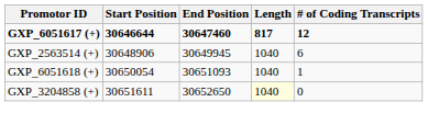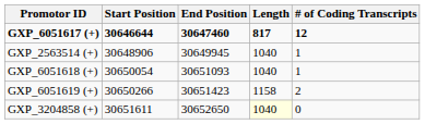 <table class="wikitable">
 <tr>
 <th>Promotor ID</th>
 <th>Start Position</th>
 <th>End Position</th>
 <th>Length</th>
 <th># of Coding  Transcripts</th>
 </tr>
 <tr>
 <td><strong>GXP_6051617 (+)</strong></td>
 <td><strong>30646644</strong></td>
 <td><strong>30647460</strong></td>
 <td><strong>817</strong></td>
 <td><strong>12</strong></td>
 </tr>
 <tr>
 <td>GXP_2563514 (+)</td>
 <td>30648906</td>
 <td>30649945</td>
 <td>1040</td>
-<td>6</td>
+<td>1</td>
 </tr>
 <tr>
 <td>GXP_6051618 (+)</td>
 <td>30650054</td>
 <td>30651093</td>
 <td>1040</td>
 <td>1</td>
 </tr>
 <tr>
+<td>GXP_6051619 (+)</td>
+<td>30650266</td>
+<td>30651423</td>
+<td>1158</td>
+<td>2</td>
+</tr>
+<tr>
 <td>GXP_3204858 (+)</td>
 <td>30651611</td>
 <td>30652650</td>
 <td style="background: lightyellow;">1040</td>
 <td>0</td>
 </tr>
 </table>
